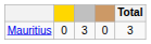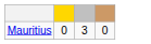 <table class="wikitable">
 <tr>
 <th></th>
 <th style="background-color:gold">        </th>
 <th style="background-color:silver">      </th>
 <th style="background-color:#CC9966">      </th>
-<th>Total</th>
 </tr>
 <tr align="center">
 <td> <a href='#'>Mauritius</a></td>
 <td>0</td>
 <td>3</td>
 <td>0</td>
-<td>3</td>
 </tr>
 </table>
